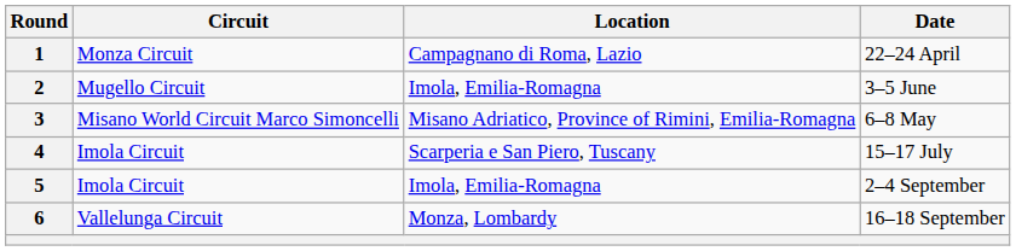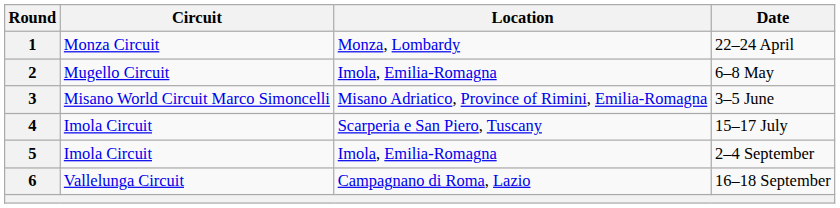 <table class="wikitable" style=font-size:85%;>
 <tr>
 <th>Round</th>
 <th>Circuit</th>
 <th>Location</th>
 <th>Date</th>
 </tr>
 <tr>
 <th>1</th>
 <td> <a href='#'>Monza Circuit</a></td>
-<td><a href='#'>Campagnano di Roma</a>, <a href='#'>Lazio</a></td>
+<td><a href='#'>Monza</a>, <a href='#'>Lombardy</a></td>
 <td>22–24 April</td>
 </tr>
 <tr>
 <th>2</th>
 <td> <a href='#'>Mugello Circuit</a></td>
 <td><a href='#'>Imola</a>, <a href='#'>Emilia-Romagna</a></td>
-<td>3–5 June</td>
+<td>6–8 May</td>
 </tr>
 <tr>
 <th>3</th>
 <td> <a href='#'>Misano World Circuit Marco Simoncelli</a></td>
 <td><a href='#'>Misano Adriatico</a>, <a href='#'>Province of Rimini</a>, <a href='#'>Emilia-Romagna</a></td>
-<td>6–8 May</td>
+<td>3–5 June</td>
 </tr>
 <tr>
 <th>4</th>
 <td> <a href='#'>Imola Circuit</a></td>
 <td><a href='#'>Scarperia e San Piero</a>, <a href='#'>Tuscany</a></td>
 <td>15–17 July</td>
 </tr>
 <tr>
 <th>5</th>
 <td> <a href='#'>Imola Circuit</a></td>
 <td><a href='#'>Imola</a>, <a href='#'>Emilia-Romagna</a></td>
 <td>2–4 September</td>
 </tr>
 <tr>
 <th>6</th>
 <td> <a href='#'>Vallelunga Circuit</a></td>
-<td><a href='#'>Monza</a>, <a href='#'>Lombardy</a></td>
+<td><a href='#'>Campagnano di Roma</a>, <a href='#'>Lazio</a></td>
 <td>16–18 September</td>
 </tr>
 <tr>
 <th colspan=4></th>
 </tr>
 </table>
